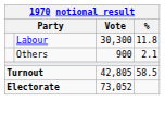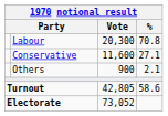 <table class="wikitable">
 <tr>
 <th colspan="4"><a href='#'>1970</a> <a href='#'>notional result</a></th>
 </tr>
 <tr>
 <th bgcolor="#DDDDFF" width="130px" colspan="2">Party</th>
 <th bgcolor="#DDDDFF" width="50px">Vote</th>
 <th bgcolor="#DDDDFF" width="30px">%</th>
 </tr>
 <tr>
 <td></td>
 <td><a href='#'>Labour</a></td>
-<td align=right>30,300</td>
-<td align=right>11.8</td>
+<td align=right>20,300</td>
+<td align=right>70.8</td>
+</tr>
+<tr>
+<td></td>
+<td><a href='#'>Conservative</a></td>
+<td align=right>11,600</td>
+<td align=right>27.1</td>
 </tr>
 <tr>
 <td></td>
 <td>Others</td>
 <td align=right>900</td>
 <td align=right>2.1</td>
 </tr>
 <tr>
 <td colspan="4" bgcolor="#EAECF0"></td>
 </tr>
 <tr>
 <td colspan="2"><strong>Turnout</strong></td>
 <td align=right>42,805</td>
-<td align=right>58.5</td>
+<td align=right>58.6</td>
 </tr>
 <tr>
 <td colspan="2"><strong>Electorate</strong></td>
 <td align=right>73,052</td>
 </tr>
 </table>
